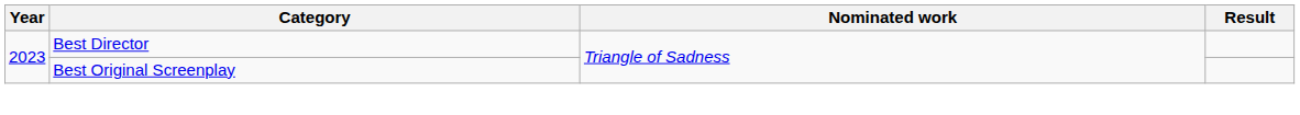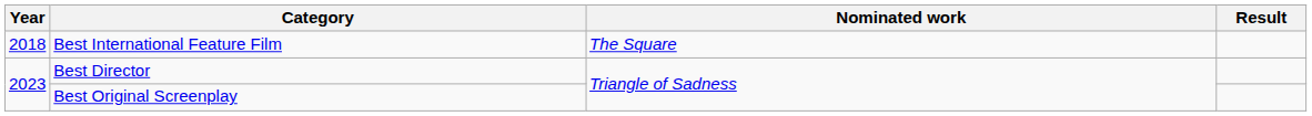 <table class=wikitable>
 <tr>
 <th scope="col" style="width:1em;">Year</th>
 <th scope="col" style="width:33em;">Category</th>
 <th scope="col" style="width:39em;">Nominated work</th>
 <th scope="col" style="width:5em;">Result</th>
+</tr>
+<tr>
+<td><a href='#'>2018</a></td>
+<td><a href='#'>Best International Feature Film</a></td>
+<td><em><a href='#'>The Square</a></em></td>
+<td></td>
 </tr>
 <tr>
 <td rowspan="2"><a href='#'>2023</a></td>
 <td><a href='#'>Best Director</a></td>
 <td rowspan="2"><em><a href='#'>Triangle of Sadness</a></em></td>
 <td></td>
 </tr>
 <tr>
 <td><a href='#'>Best Original Screenplay</a></td>
 <td></td>
 </tr>
 </table>
